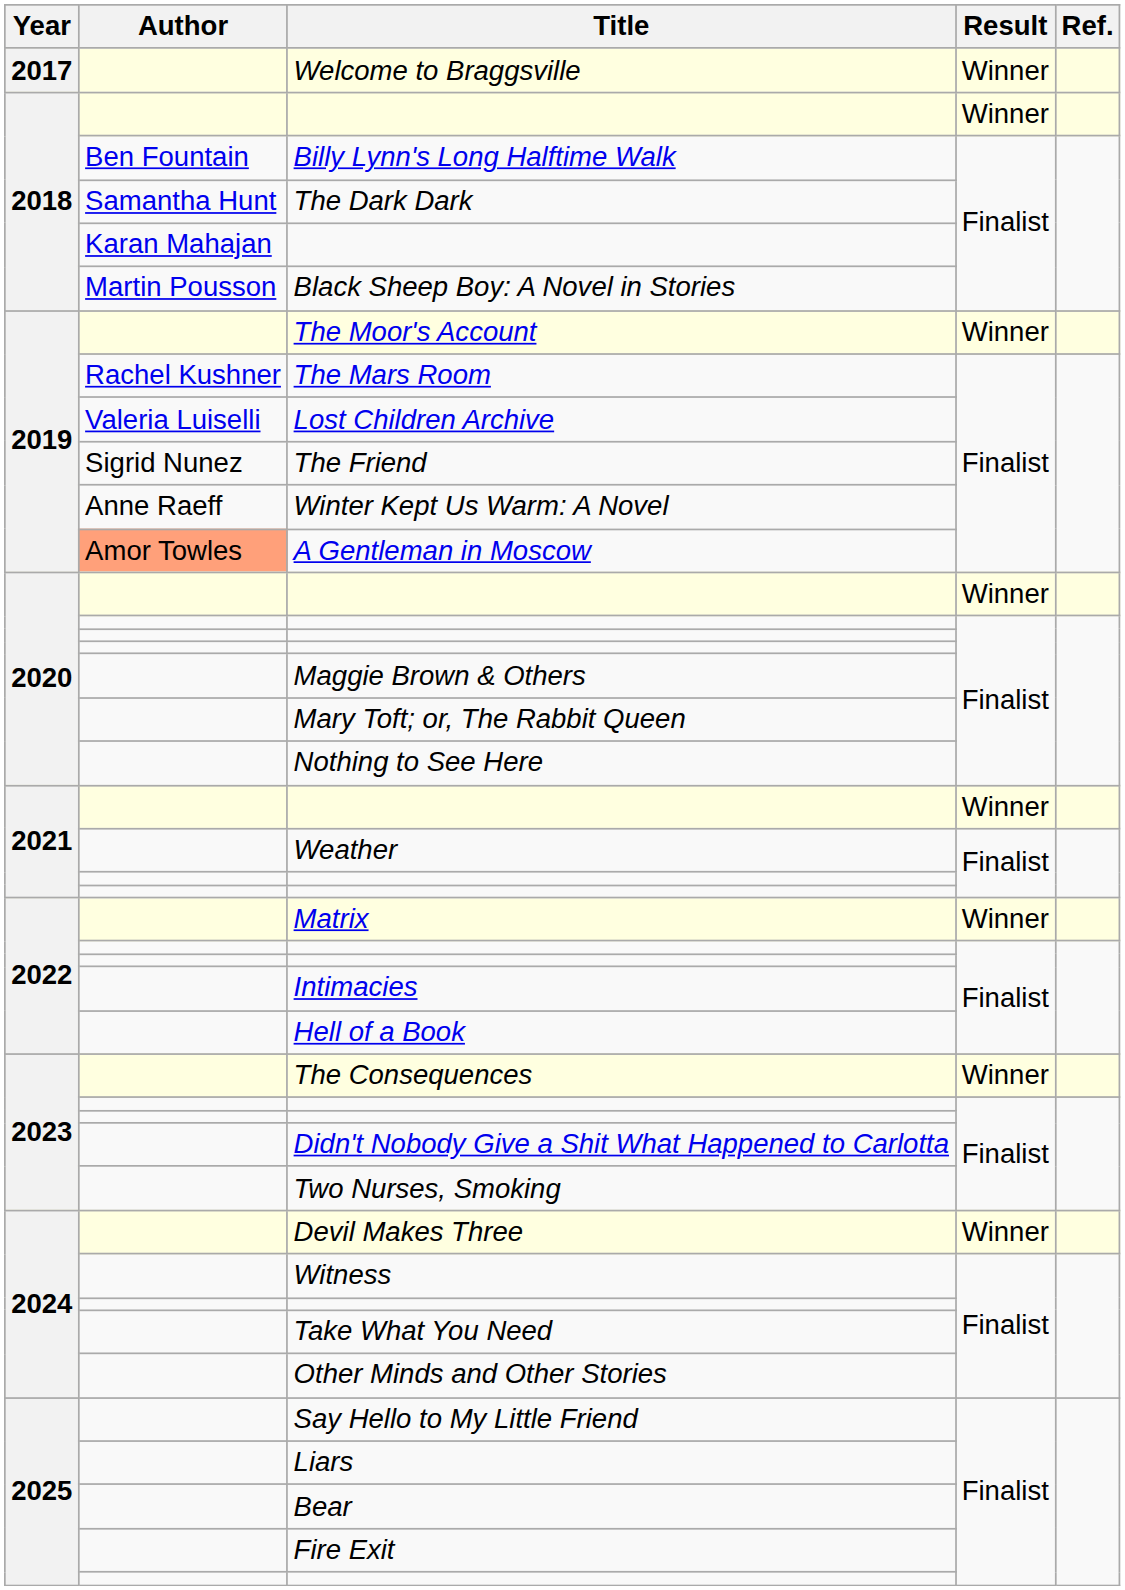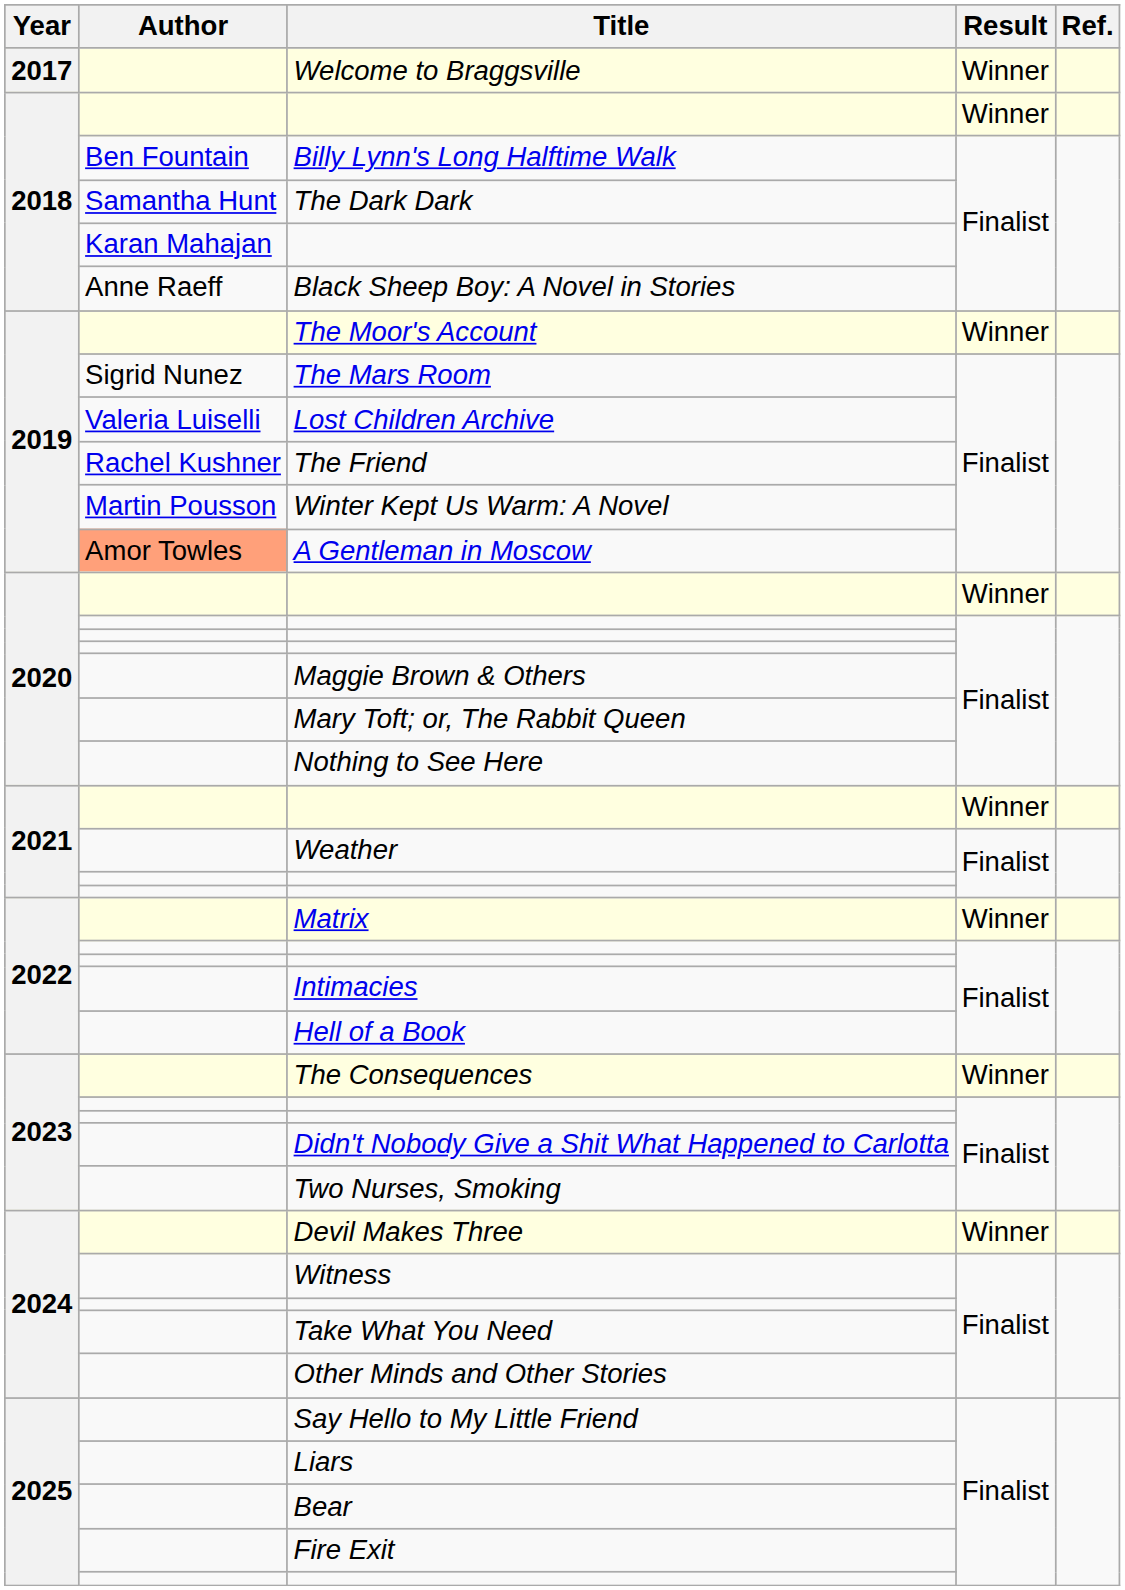 <table class="wikitable sortable mw-collapsible">
 <tr>
 <th>Year</th>
 <th>Author</th>
 <th>Title</th>
 <th>Result</th>
 <th>Ref.</th>
 </tr>
 <tr style="background:lightyellow">
 <th>2017</th>
 <td></td>
 <td><em>Welcome to Braggsville</em></td>
 <td>Winner</td>
 <td></td>
 </tr>
 <tr style="background:lightyellow">
 <th rowspan="5">2018</th>
 <td></td>
 <td></td>
 <td>Winner</td>
 <td></td>
 </tr>
 <tr>
 <td><a href='#'>Ben Fountain</a></td>
 <td><em><a href='#'>Billy Lynn's Long Halftime Walk</a></em></td>
 <td rowspan="4">Finalist</td>
 <td rowspan="4"></td>
 </tr>
 <tr>
 <td><a href='#'>Samantha Hunt</a></td>
 <td><em>The Dark Dark</em></td>
 </tr>
 <tr>
 <td><a href='#'>Karan Mahajan</a></td>
 <td><em></em></td>
 </tr>
 <tr>
-<td><a href='#'>Martin Pousson</a></td>
+<td>Anne Raeff</td>
 <td><em>Black Sheep Boy: A Novel in Stories</em></td>
 </tr>
 <tr style="background:lightyellow">
 <th rowspan="6">2019</th>
 <td></td>
 <td><em><a href='#'>The Moor's Account</a></em></td>
 <td>Winner</td>
 <td></td>
 </tr>
 <tr>
-<td><a href='#'>Rachel Kushner</a></td>
+<td>Sigrid Nunez</td>
 <td><em><a href='#'>The Mars Room</a></em></td>
 <td rowspan="5">Finalist</td>
 <td rowspan="5"></td>
 </tr>
 <tr>
 <td><a href='#'>Valeria Luiselli</a></td>
 <td><em><a href='#'>Lost Children Archive</a></em></td>
 </tr>
 <tr>
-<td>Sigrid Nunez</td>
+<td><a href='#'>Rachel Kushner</a></td>
 <td><em>The Friend</em></td>
 </tr>
 <tr>
-<td>Anne Raeff</td>
+<td><a href='#'>Martin Pousson</a></td>
 <td><em>Winter Kept Us Warm: A Novel</em></td>
 </tr>
 <tr>
 <td style="background: lightsalmon;">Amor Towles</td>
 <td><em><a href='#'>A Gentleman in Moscow</a></em></td>
 </tr>
 <tr style="background:lightyellow">
 <th rowspan="7">2020</th>
 <td></td>
 <td></td>
 <td>Winner</td>
 <td></td>
 </tr>
 <tr>
 <td></td>
 <td><em></em></td>
 <td rowspan="6">Finalist</td>
 <td rowspan="6"></td>
 </tr>
 <tr>
 <td></td>
 <td></td>
 </tr>
 <tr>
 <td></td>
 <td></td>
 </tr>
 <tr>
 <td></td>
 <td><em>Maggie Brown & Others</em></td>
 </tr>
 <tr>
 <td></td>
 <td><em>Mary Toft; or, The Rabbit Queen</em></td>
 </tr>
 <tr>
 <td></td>
 <td><em>Nothing to See</em> <em>Here</em></td>
 </tr>
 <tr style="background:lightyellow">
 <th rowspan="4">2021</th>
 <td></td>
 <td></td>
 <td>Winner</td>
 <td></td>
 </tr>
 <tr>
 <td></td>
 <td><em>Weather</em></td>
 <td rowspan="3">Finalist</td>
 <td rowspan="3"></td>
 </tr>
 <tr>
 <td></td>
 <td><em></em></td>
 </tr>
 <tr>
 <td></td>
 <td><em></em></td>
 </tr>
 <tr style="background:lightyellow">
 <th rowspan="5">2022</th>
 <td></td>
 <td><em><a href='#'>Matrix</a></em></td>
 <td>Winner</td>
 <td></td>
 </tr>
 <tr>
 <td></td>
 <td></td>
 <td rowspan="4">Finalist</td>
 <td rowspan="4"></td>
 </tr>
 <tr>
 <td></td>
 <td></td>
 </tr>
 <tr>
 <td></td>
 <td><em><a href='#'>Intimacies</a></em></td>
 </tr>
 <tr>
 <td></td>
 <td><em><a href='#'>Hell of a Book</a></em></td>
 </tr>
 <tr style="background:lightyellow">
 <th rowspan="5">2023</th>
 <td></td>
 <td><em>The Consequences</em></td>
 <td>Winner</td>
 <td></td>
 </tr>
 <tr>
 <td></td>
 <td><em></em></td>
 <td rowspan="4">Finalist</td>
 <td rowspan="4"></td>
 </tr>
 <tr>
 <td></td>
 <td><em></em></td>
 </tr>
 <tr>
 <td></td>
 <td><em><a href='#'>Didn't Nobody Give a Shit What Happened to Carlotta</a></em></td>
 </tr>
 <tr>
 <td></td>
 <td><em>Two Nurses, Smoking</em></td>
 </tr>
 <tr style="background:lightyellow">
 <th rowspan="5">2024</th>
 <td></td>
 <td><em>Devil Makes Three</em></td>
 <td>Winner</td>
 <td></td>
 </tr>
 <tr>
 <td></td>
 <td><em>Witness</em></td>
 <td rowspan="4">Finalist</td>
 <td rowspan="4"></td>
 </tr>
 <tr>
 <td></td>
 <td><em></em></td>
 </tr>
 <tr>
 <td></td>
 <td><em>Take What You Need</em></td>
 </tr>
 <tr>
 <td></td>
 <td><em>Other Minds and Other Stories</em></td>
 </tr>
 <tr>
 <th rowspan="5">2025</th>
 <td></td>
 <td><em>Say Hello to My Little Friend</em></td>
 <td rowspan="5">Finalist</td>
 <td rowspan="5"></td>
 </tr>
 <tr>
 <td></td>
 <td><em>Liars</em></td>
 </tr>
 <tr>
 <td></td>
 <td><em>Bear</em></td>
 </tr>
 <tr>
 <td></td>
 <td><em>Fire Exit</em></td>
 </tr>
 <tr>
 <td></td>
 <td><em></em></td>
 </tr>
 </table>
